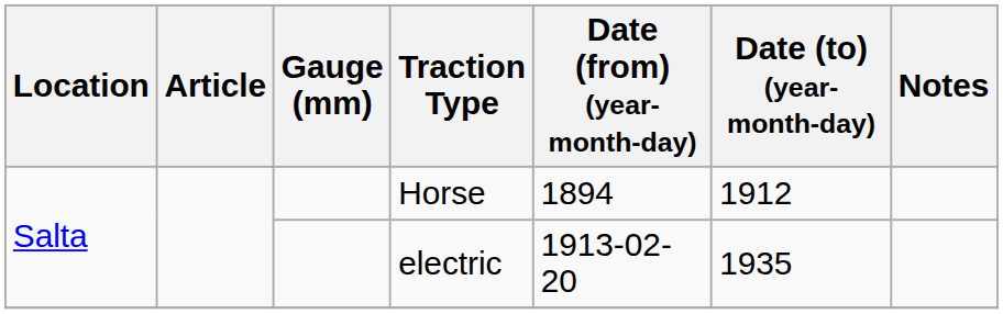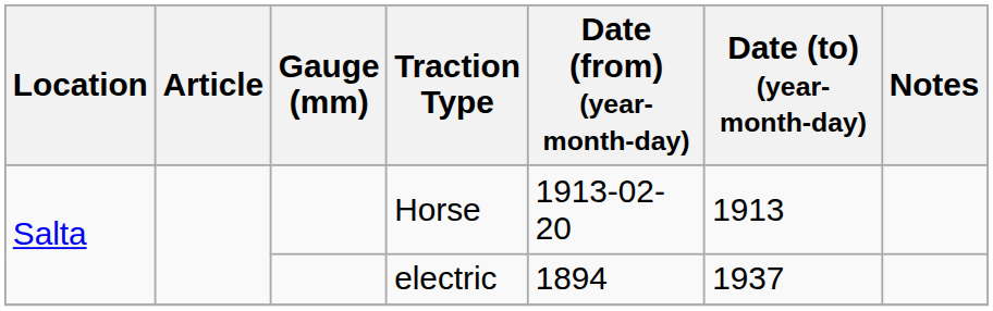 <table class="wikitable sortable">
 <tr>
 <th>Location</th>
 <th>Article</th>
 <th>Gauge<br> (mm)</th>
 <th>Traction<br>Type</th>
 <th width=80px>Date (from)<br><small>(year-month-day)</small></th>
 <th width=80px>Date (to)<br><small>(year-month-day)</small></th>
 <th>Notes</th>
 </tr>
 <tr>
 <td rowspan="2"><a href='#'>Salta</a></td>
 <td rowspan="2"> </td>
 <td align=right></td>
 <td>Horse</td>
-<td>1894</td>
-<td>1912</td>
+<td>1913-02-20</td>
+<td>1913</td>
 <td> </td>
 </tr>
 <tr>
 <td align=right></td>
 <td>electric</td>
-<td>1913-02-20</td>
-<td>1935</td>
+<td>1894</td>
+<td>1937</td>
 <td> </td>
 </tr>
 <tr>
 </tr>
 </table>
